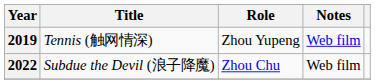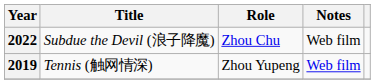 <table class="wikitable sortable plainrowheaders">
 <tr>
 <th scope="col">Year</th>
 <th scope="col">Title</th>
 <th scope="col">Role</th>
 <th scope="col">Notes</th>
 <th scope="col" class="unsortable"></th>
 </tr>
 <tr>
+<th scope="row">2022</th>
+<td><em>Subdue the Devil</em> (浪子降魔)</td>
+<td><a href='#'>Zhou Chu</a></td>
+<td>Web film</td>
+<td></td>
+</tr>
+<tr>
 <th scope="row">2019</th>
 <td><em>Tennis</em> (触网情深)</td>
 <td>Zhou Yupeng</td>
 <td><a href='#'>Web film</a></td>
 <td></td>
 </tr>
 <tr>
-<th scope="row">2022</th>
-<td><em>Subdue the Devil</em> (浪子降魔)</td>
-<td><a href='#'>Zhou Chu</a></td>
-<td>Web film</td>
-<td></td>
-</tr>
-<tr>
 </tr>
 </table>
